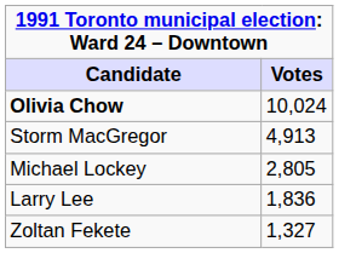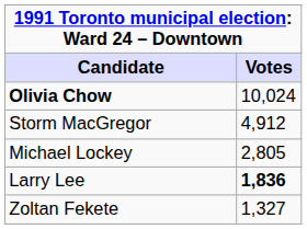 <table class="wikitable">
 <tr>
 <td colspan="3" style="text-align:center;"><strong><a href='#'>1991 Toronto municipal election</a>:  Ward 24 – Downtown</strong></td>
 </tr>
 <tr>
 <th style="background:#ddf; width:200px;">Candidate</th>
 <th style="background:#ddf; width:50px;">Votes</th>
 </tr>
 <tr>
 <td><strong>Olivia Chow</strong></td>
 <td>10,024</td>
 </tr>
 <tr>
 <td>Storm MacGregor</td>
-<td>4,913</td>
+<td>4,912</td>
 </tr>
 <tr>
 <td>Michael Lockey</td>
 <td>2,805</td>
 </tr>
 <tr>
 <td>Larry Lee</td>
-<td>1,836</td>
+<td><strong>1,836</strong></td>
 </tr>
 <tr>
 <td>Zoltan Fekete</td>
 <td>1,327</td>
 </tr>
 </table>
